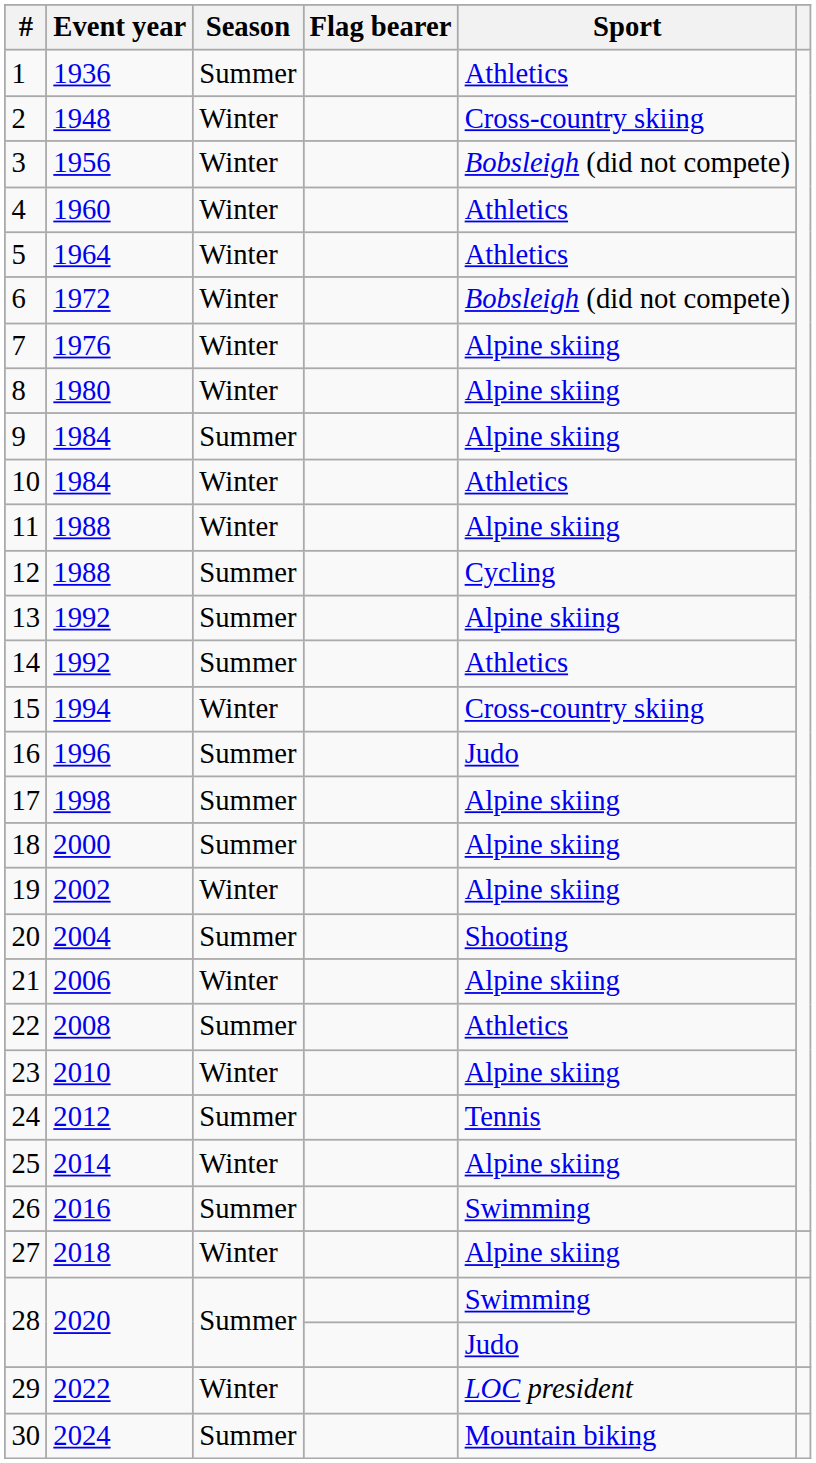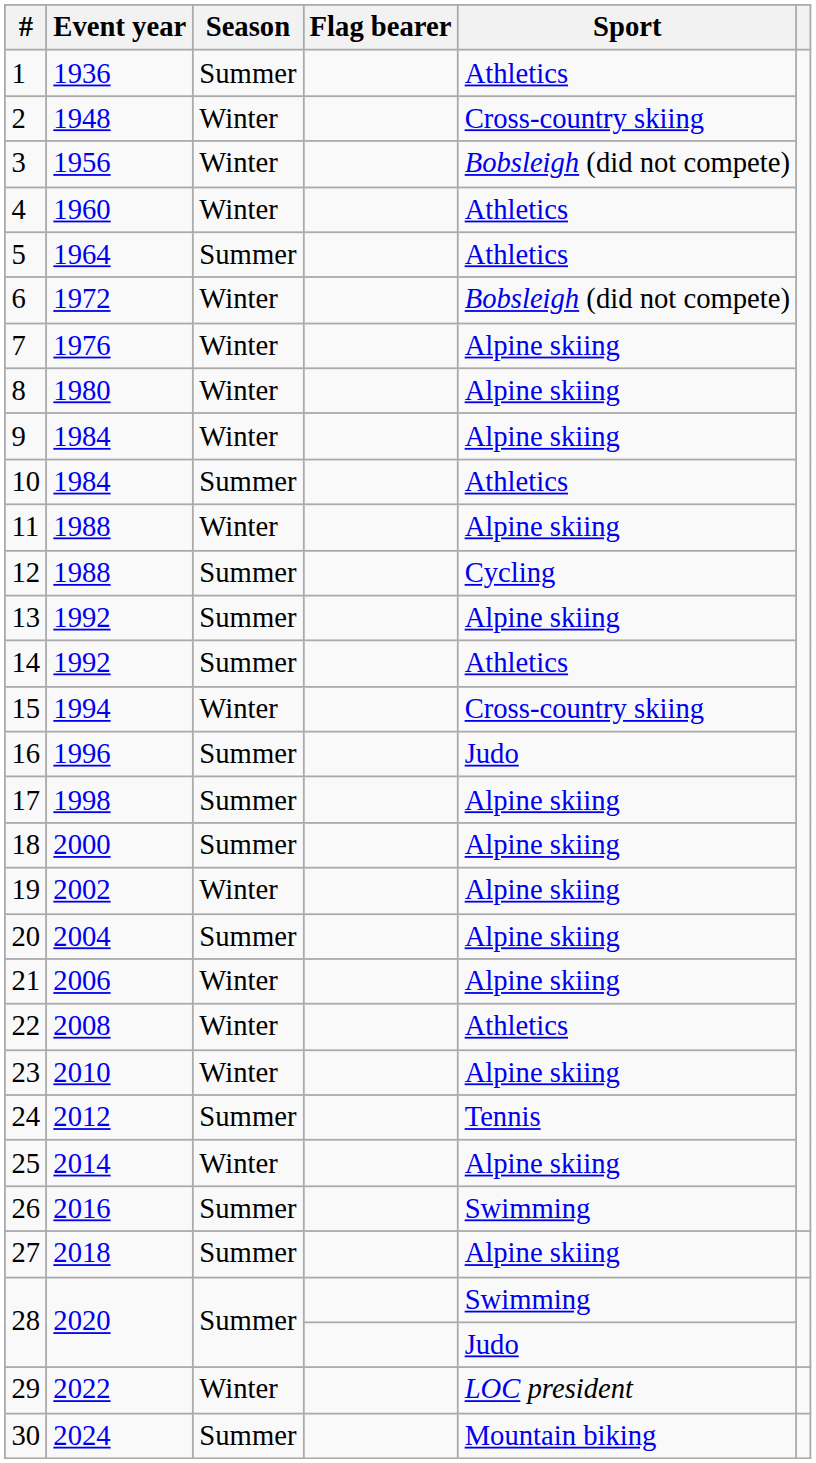 <table class="wikitable sortable">
 <tr>
 <th>#</th>
 <th>Event year</th>
 <th>Season</th>
 <th>Flag bearer</th>
 <th>Sport</th>
 <th></th>
 </tr>
 <tr>
 <td>1</td>
 <td><a href='#'>1936</a></td>
 <td>Summer</td>
 <td></td>
 <td><a href='#'>Athletics</a></td>
 <td rowspan=26></td>
 </tr>
 <tr>
 <td>2</td>
 <td><a href='#'>1948</a></td>
 <td>Winter</td>
 <td></td>
 <td><a href='#'>Cross-country skiing</a></td>
 </tr>
 <tr>
 <td>3</td>
 <td><a href='#'>1956</a></td>
 <td>Winter</td>
 <td></td>
 <td><em><a href='#'>Bobsleigh</a></em> (did not compete)</td>
 </tr>
 <tr>
 <td>4</td>
 <td><a href='#'>1960</a></td>
 <td>Winter</td>
 <td></td>
 <td><a href='#'>Athletics</a></td>
 </tr>
 <tr>
 <td>5</td>
 <td><a href='#'>1964</a></td>
-<td>Winter</td>
+<td>Summer</td>
 <td></td>
 <td><a href='#'>Athletics</a></td>
 </tr>
 <tr>
 <td>6</td>
 <td><a href='#'>1972</a></td>
 <td>Winter</td>
 <td></td>
 <td><em><a href='#'>Bobsleigh</a></em> (did not compete)</td>
 </tr>
 <tr>
 <td>7</td>
 <td><a href='#'>1976</a></td>
 <td>Winter</td>
 <td></td>
 <td><a href='#'>Alpine skiing</a></td>
 </tr>
 <tr>
 <td>8</td>
 <td><a href='#'>1980</a></td>
 <td>Winter</td>
 <td></td>
 <td><a href='#'>Alpine skiing</a></td>
 </tr>
 <tr>
 <td>9</td>
 <td><a href='#'>1984</a></td>
-<td>Summer</td>
+<td>Winter</td>
 <td></td>
 <td><a href='#'>Alpine skiing</a></td>
 </tr>
 <tr>
 <td>10</td>
 <td><a href='#'>1984</a></td>
-<td>Winter</td>
+<td>Summer</td>
 <td></td>
 <td><a href='#'>Athletics</a></td>
 </tr>
 <tr>
 <td>11</td>
 <td><a href='#'>1988</a></td>
 <td>Winter</td>
 <td></td>
 <td><a href='#'>Alpine skiing</a></td>
 </tr>
 <tr>
 <td>12</td>
 <td><a href='#'>1988</a></td>
 <td>Summer</td>
 <td></td>
 <td><a href='#'>Cycling</a></td>
 </tr>
 <tr>
 <td>13</td>
 <td><a href='#'>1992</a></td>
 <td>Summer</td>
 <td></td>
 <td><a href='#'>Alpine skiing</a></td>
 </tr>
 <tr>
 <td>14</td>
 <td><a href='#'>1992</a></td>
 <td>Summer</td>
 <td></td>
 <td><a href='#'>Athletics</a></td>
 </tr>
 <tr>
 <td>15</td>
 <td><a href='#'>1994</a></td>
 <td>Winter</td>
 <td></td>
 <td><a href='#'>Cross-country skiing</a></td>
 </tr>
 <tr>
 <td>16</td>
 <td><a href='#'>1996</a></td>
 <td>Summer</td>
 <td></td>
 <td><a href='#'>Judo</a></td>
 </tr>
 <tr>
 <td>17</td>
 <td><a href='#'>1998</a></td>
 <td>Summer</td>
 <td></td>
 <td><a href='#'>Alpine skiing</a></td>
 </tr>
 <tr>
 <td>18</td>
 <td><a href='#'>2000</a></td>
 <td>Summer</td>
 <td></td>
 <td><a href='#'>Alpine skiing</a></td>
 </tr>
 <tr>
 <td>19</td>
 <td><a href='#'>2002</a></td>
 <td>Winter</td>
 <td></td>
 <td><a href='#'>Alpine skiing</a></td>
 </tr>
 <tr>
 <td>20</td>
 <td><a href='#'>2004</a></td>
 <td>Summer</td>
 <td></td>
-<td><a href='#'>Shooting</a></td>
+<td><a href='#'>Alpine skiing</a></td>
 </tr>
 <tr>
 <td>21</td>
 <td><a href='#'>2006</a></td>
 <td>Winter</td>
 <td></td>
 <td><a href='#'>Alpine skiing</a></td>
 </tr>
 <tr>
 <td>22</td>
 <td><a href='#'>2008</a></td>
-<td>Summer</td>
+<td>Winter</td>
 <td></td>
 <td><a href='#'>Athletics</a></td>
 </tr>
 <tr>
 <td>23</td>
 <td><a href='#'>2010</a></td>
 <td>Winter</td>
 <td></td>
 <td><a href='#'>Alpine skiing</a></td>
 </tr>
 <tr>
 <td>24</td>
 <td><a href='#'>2012</a></td>
 <td>Summer</td>
 <td></td>
 <td><a href='#'>Tennis</a></td>
 </tr>
 <tr>
 <td>25</td>
 <td><a href='#'>2014</a></td>
 <td>Winter</td>
 <td></td>
 <td><a href='#'>Alpine skiing</a></td>
 </tr>
 <tr>
 <td>26</td>
 <td><a href='#'>2016</a></td>
 <td>Summer</td>
 <td></td>
 <td><a href='#'>Swimming</a></td>
 </tr>
 <tr>
 <td>27</td>
 <td><a href='#'>2018</a></td>
-<td>Winter</td>
+<td>Summer</td>
 <td></td>
 <td><a href='#'>Alpine skiing</a></td>
 <td></td>
 </tr>
 <tr>
 <td rowspan=2>28</td>
 <td rowspan=2><a href='#'>2020</a></td>
 <td rowspan=2>Summer</td>
 <td></td>
 <td><a href='#'>Swimming</a></td>
 <td rowspan=2></td>
 </tr>
 <tr>
 <td></td>
 <td><a href='#'>Judo</a></td>
 </tr>
 <tr>
 <td>29</td>
 <td><a href='#'>2022</a></td>
 <td>Winter</td>
 <td></td>
 <td><em><a href='#'>LOC</a> president</em></td>
 <td></td>
 </tr>
 <tr>
 <td>30</td>
 <td><a href='#'>2024</a></td>
 <td>Summer</td>
 <td></td>
 <td><a href='#'>Mountain biking</a></td>
 <td></td>
 </tr>
 </table>
